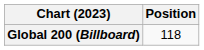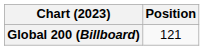 <table class="wikitable sortable plainrowheaders">
 <tr>
 <th>Chart (2023)</th>
 <th>Position</th>
 </tr>
 <tr>
 <th scope="row">Global 200 (<em>Billboard</em>)</th>
-<td align="center">118</td>
+<td align="center">121</td>
 </tr>
 </table>
